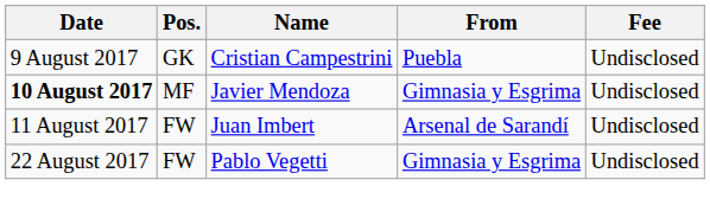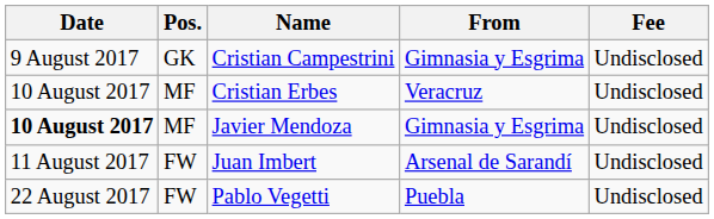 <table class="wikitable">
 <tr>
 <th>Date</th>
 <th>Pos.</th>
 <th>Name</th>
 <th>From</th>
 <th>Fee</th>
 </tr>
 <tr>
 <td>9 August 2017</td>
 <td>GK</td>
 <td> <a href='#'>Cristian Campestrini</a></td>
-<td> <a href='#'>Puebla</a></td>
+<td> <a href='#'>Gimnasia y Esgrima</a></td>
+<td>Undisclosed</td>
+</tr>
+<tr>
+<td>10 August 2017</td>
+<td>MF</td>
+<td> <a href='#'>Cristian Erbes</a></td>
+<td> <a href='#'>Veracruz</a></td>
 <td>Undisclosed</td>
 </tr>
 <tr>
 <td><strong>10 August 2017</strong></td>
 <td>MF</td>
 <td> <a href='#'>Javier Mendoza</a></td>
 <td> <a href='#'>Gimnasia y Esgrima</a></td>
 <td>Undisclosed</td>
 </tr>
 <tr>
 <td>11 August 2017</td>
 <td>FW</td>
 <td> <a href='#'>Juan Imbert</a></td>
 <td> <a href='#'>Arsenal de Sarandí</a></td>
 <td>Undisclosed</td>
 </tr>
 <tr>
 <td>22 August 2017</td>
 <td>FW</td>
 <td> <a href='#'>Pablo Vegetti</a></td>
-<td> <a href='#'>Gimnasia y Esgrima</a></td>
+<td> <a href='#'>Puebla</a></td>
 <td>Undisclosed</td>
 </tr>
 </table>
